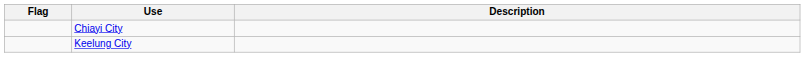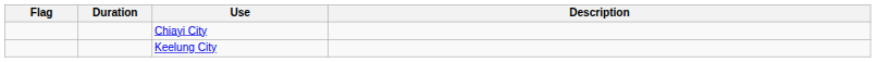 <table class="wikitable" width="100%">
 <tr>
 <th width="100px">Flag</th>
+<th width="100px">Duration</th>
 <th width="250px">Use</th>
 <th style="min-width:250px">Description</th>
 </tr>
 <tr>
+<td></td>
 <td></td>
 <td><a href='#'>Chiayi City</a></td>
 <td></td>
 </tr>
 <tr>
 <td></td>
+<td></td>
 <td><a href='#'>Keelung City</a></td>
 <td></td>
 </tr>
 </table>
